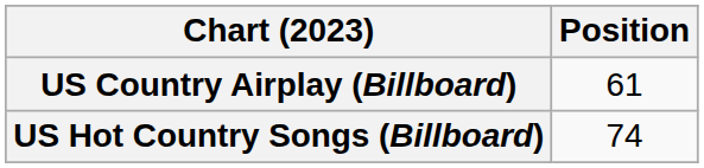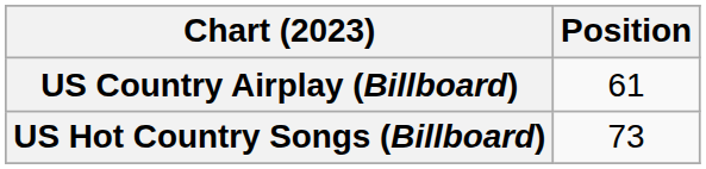 <table class="wikitable sortable plainrowheaders" style="text-align:center">
 <tr>
 <th scope="col">Chart (2023)</th>
 <th scope="col">Position</th>
 </tr>
 <tr>
 <th scope="row">US Country Airplay (<em>Billboard</em>)</th>
 <td>61</td>
 </tr>
 <tr>
 <th scope="row">US Hot Country Songs (<em>Billboard</em>)</th>
-<td>74</td>
+<td>73</td>
 </tr>
 </table>
